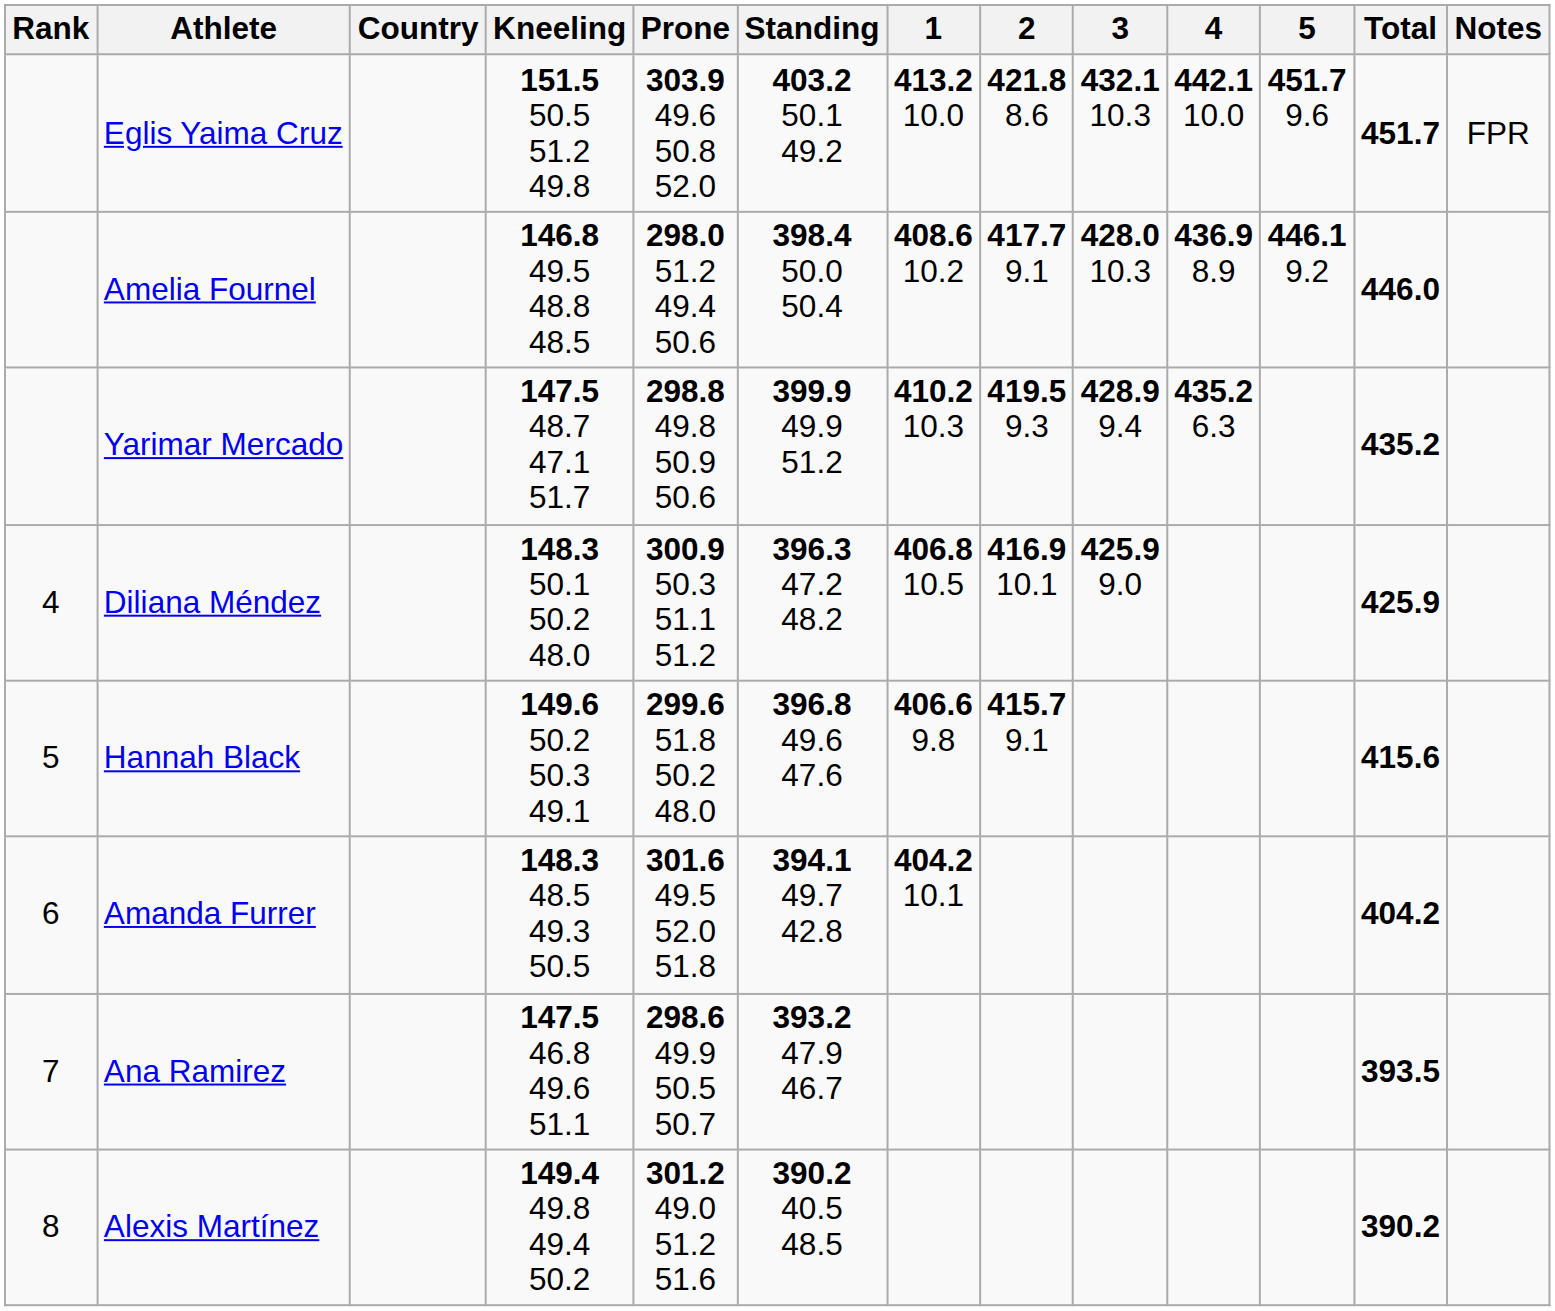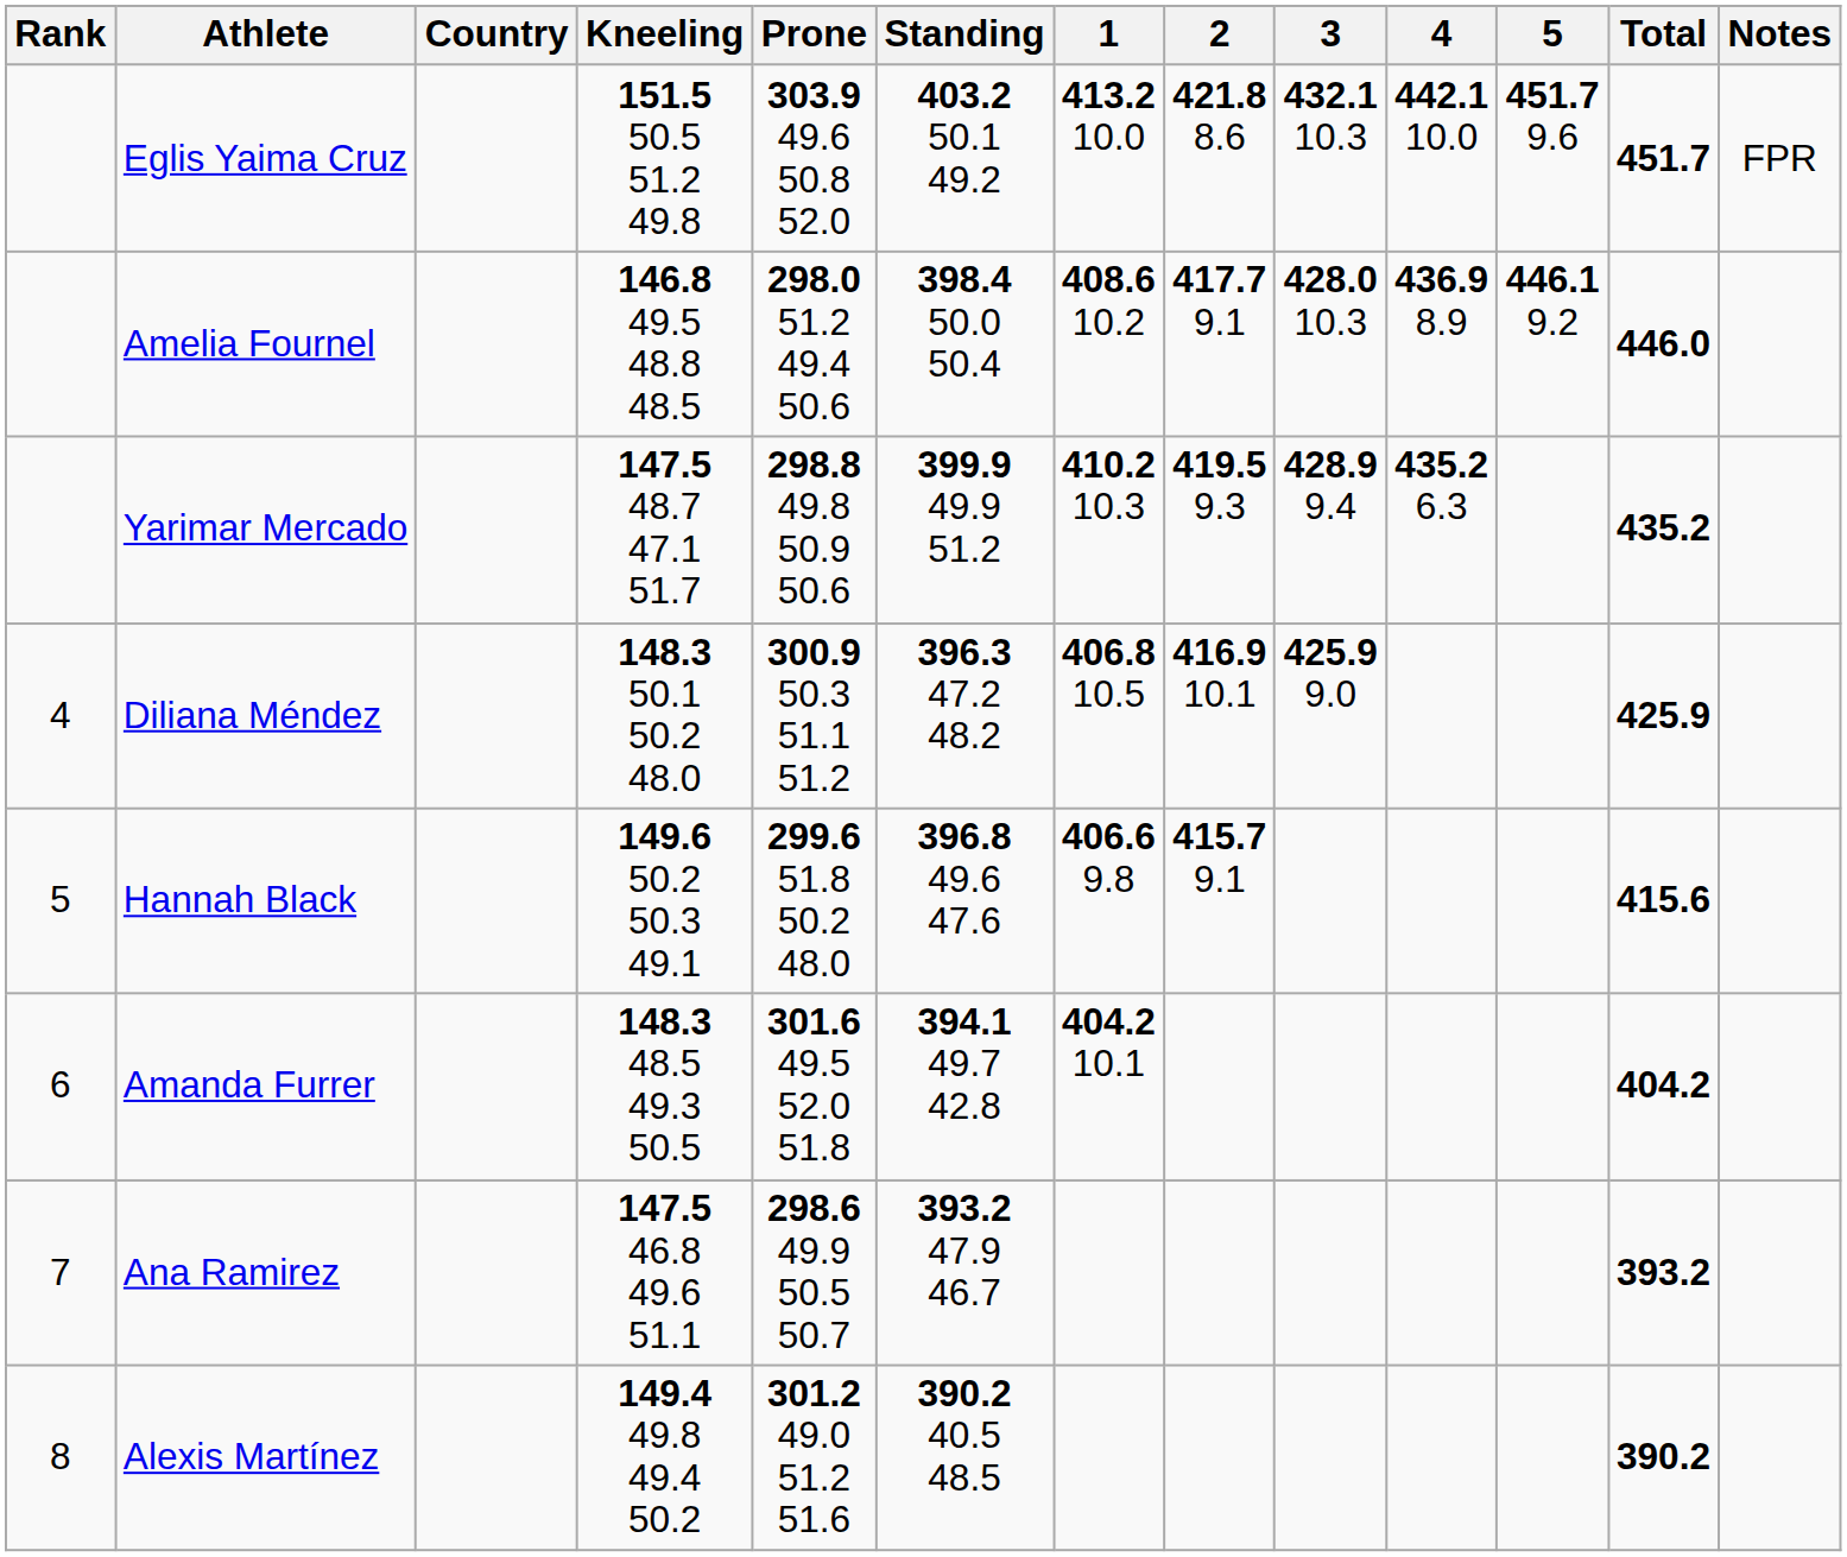 <table class="wikitable sortable" style="text-align:center">
 <tr>
 <th>Rank</th>
 <th>Athlete</th>
 <th>Country</th>
 <th>Kneeling</th>
 <th>Prone</th>
 <th>Standing</th>
 <th>1</th>
 <th>2</th>
 <th>3</th>
 <th>4</th>
 <th>5</th>
 <th>Total</th>
 <th>Notes</th>
 </tr>
 <tr>
 <td></td>
 <td align=left><a href='#'>Eglis Yaima Cruz</a></td>
 <td align=left></td>
 <td><strong>151.5</strong> <br>50.5<br>51.2<br>49.8</td>
 <td><strong>303.9</strong><br>49.6<br>50.8<br> 52.0</td>
 <td><strong>403.2</strong><br>50.1<br>49.2<br><br></td>
 <td><strong>413.2</strong><br>10.0<br><br><br></td>
 <td><strong>421.8</strong><br> 8.6 <br><br><br></td>
 <td><strong>432.1</strong><br> 10.3<br><br><br></td>
 <td><strong>442.1</strong><br> 10.0<br><br><br></td>
 <td><strong>451.7</strong><br>9.6<br><br><br></td>
 <td><strong>451.7</strong></td>
 <td>FPR</td>
 </tr>
 <tr>
 <td></td>
 <td align=left><a href='#'>Amelia Fournel</a></td>
 <td align=left></td>
 <td><strong>146.8</strong><br>49.5<br>48.8<br>48.5</td>
 <td><strong>298.0</strong><br>51.2<br>49.4<br> 50.6</td>
 <td><strong>398.4</strong><br> 50.0<br>50.4<br><br></td>
 <td><strong>408.6</strong><br>10.2  <br><br><br></td>
 <td><strong>417.7</strong><br>9.1<br><br><br></td>
 <td><strong>428.0</strong><br>10.3<br><br><br></td>
 <td><strong>436.9</strong><br>8.9<br><br><br></td>
 <td><strong>446.1</strong><br>9.2<br><br><br></td>
 <td><strong>446.0</strong></td>
 <td></td>
 </tr>
 <tr>
 <td></td>
 <td align=left><a href='#'>Yarimar Mercado</a></td>
 <td align=left></td>
 <td><strong>147.5</strong><br>48.7<br>47.1<br>51.7</td>
 <td><strong>298.8</strong><br>49.8<br>50.9<br>50.6</td>
 <td><strong>399.9</strong><br>49.9<br>51.2<br><br></td>
 <td><strong>410.2</strong><br>10.3<br><br><br></td>
 <td><strong>419.5</strong><br> 9.3<br><br><br></td>
 <td><strong>428.9</strong><br>9.4 <br><br><br></td>
 <td><strong>435.2</strong><br> 6.3<br><br><br></td>
 <td></td>
 <td><strong>435.2</strong></td>
 <td></td>
 </tr>
 <tr>
 <td>4</td>
 <td align=left><a href='#'>Diliana Méndez</a></td>
 <td align=left></td>
 <td><strong>148.3</strong><br>50.1<br>50.2<br>48.0</td>
 <td><strong>300.9</strong> <br>50.3<br>51.1<br> 51.2</td>
 <td><strong>396.3</strong><br>47.2<br>48.2<br><br></td>
 <td><strong>406.8</strong><br>10.5<br><br><br></td>
 <td><strong>416.9</strong><br>10.1<br><br><br></td>
 <td><strong>425.9</strong> <br> 9.0<br><br><br></td>
 <td></td>
 <td></td>
 <td><strong>425.9</strong></td>
 <td></td>
 </tr>
 <tr>
 <td>5</td>
 <td align=left><a href='#'>Hannah Black</a></td>
 <td align=left></td>
 <td><strong>149.6</strong><br>50.2<br>50.3<br> 49.1</td>
 <td><strong>299.6</strong> <br>51.8<br>50.2<br>48.0</td>
 <td><strong>396.8</strong><br>49.6<br>47.6<br> <br></td>
 <td><strong>406.6</strong><br> 9.8<br><br><br></td>
 <td><strong>415.7</strong> <br>9.1 <br><br><br></td>
 <td></td>
 <td></td>
 <td></td>
 <td><strong>415.6</strong></td>
 <td></td>
 </tr>
 <tr>
 <td>6</td>
 <td align=left><a href='#'>Amanda Furrer</a></td>
 <td align=left></td>
 <td><strong>148.3</strong><br>48.5<br>49.3<br>50.5</td>
 <td><strong>301.6</strong><br>49.5<br>52.0<br>51.8</td>
 <td><strong>394.1</strong><br>49.7<br>42.8<br><br></td>
 <td><strong>404.2</strong><br>10.1<br><br><br></td>
 <td></td>
 <td></td>
 <td></td>
 <td></td>
 <td><strong>404.2</strong></td>
 <td></td>
 </tr>
 <tr>
 <td>7</td>
 <td align=left><a href='#'>Ana Ramirez</a></td>
 <td align=left></td>
 <td><strong>147.5</strong><br>46.8<br>49.6<br>51.1</td>
 <td><strong>298.6</strong><br>49.9<br>50.5<br>50.7</td>
 <td><strong>393.2</strong> <br>47.9<br>46.7<br><br></td>
 <td></td>
 <td></td>
 <td></td>
 <td></td>
 <td></td>
-<td><strong>393.5</strong></td>
+<td><strong>393.2</strong></td>
 <td></td>
 </tr>
 <tr>
 <td>8</td>
 <td align=left><a href='#'>Alexis Martínez</a></td>
 <td align=left></td>
 <td><strong>149.4</strong><br>49.8<br>49.4<br>50.2</td>
 <td><strong>301.2</strong><br>49.0<br>51.2<br>51.6</td>
 <td><strong>390.2</strong><br>40.5<br>48.5<br><br></td>
 <td></td>
 <td></td>
 <td></td>
 <td></td>
 <td></td>
 <td><strong>390.2</strong></td>
 <td></td>
 </tr>
 </table>
